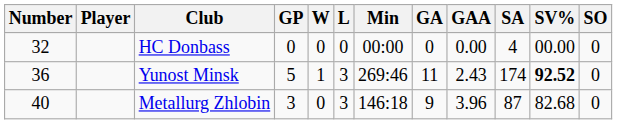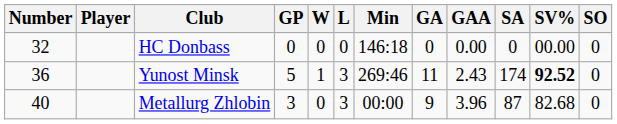 <table class="wikitable sortable" style="text-align: center;">
 <tr>
 <th>Number</th>
 <th>Player</th>
 <th>Club</th>
 <th>GP</th>
 <th>W</th>
 <th>L</th>
 <th>Min</th>
 <th>GA</th>
 <th>GAA</th>
 <th>SA</th>
 <th>SV%</th>
 <th>SO</th>
 </tr>
 <tr>
 <td>32</td>
 <td align=left></td>
 <td align=left> <a href='#'>HC Donbass</a></td>
 <td>0</td>
 <td>0</td>
 <td>0</td>
-<td>00:00</td>
+<td>146:18</td>
 <td>0</td>
 <td>0.00</td>
-<td>4</td>
+<td>0</td>
 <td>00.00</td>
 <td>0</td>
 </tr>
 <tr>
 <td>36</td>
 <td align=left></td>
 <td align=left> <a href='#'>Yunost Minsk</a></td>
 <td>5</td>
 <td>1</td>
 <td>3</td>
 <td>269:46</td>
 <td>11</td>
 <td>2.43</td>
 <td>174</td>
 <td><strong>92.52</strong></td>
 <td>0</td>
 </tr>
 <tr>
 <td>40</td>
 <td align=left></td>
 <td align=left> <a href='#'>Metallurg Zhlobin</a></td>
 <td>3</td>
 <td>0</td>
 <td>3</td>
-<td>146:18</td>
+<td>00:00</td>
 <td>9</td>
 <td>3.96</td>
 <td>87</td>
 <td>82.68</td>
 <td>0</td>
 </tr>
 </table>
